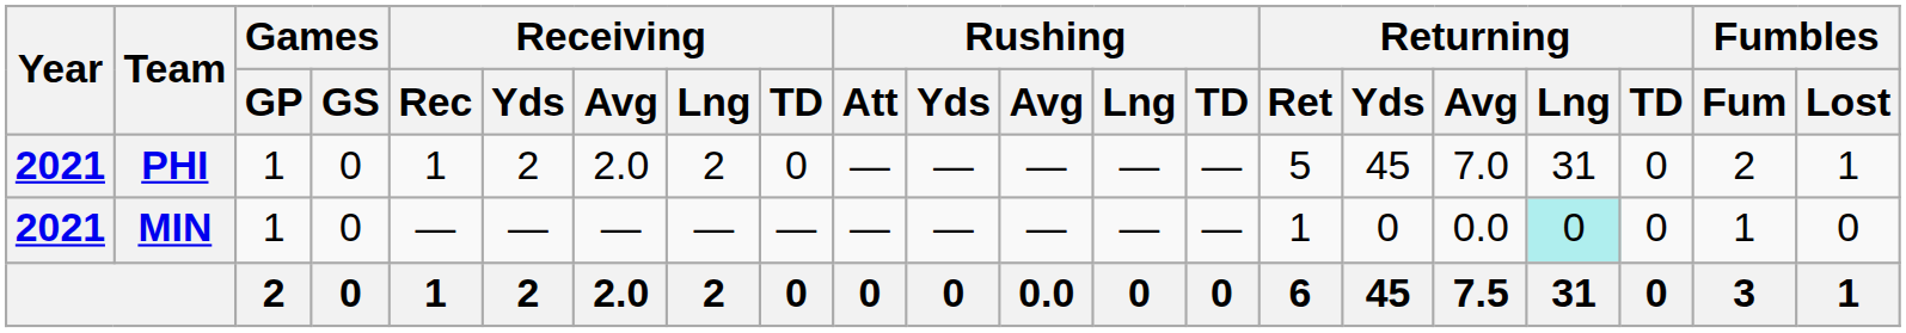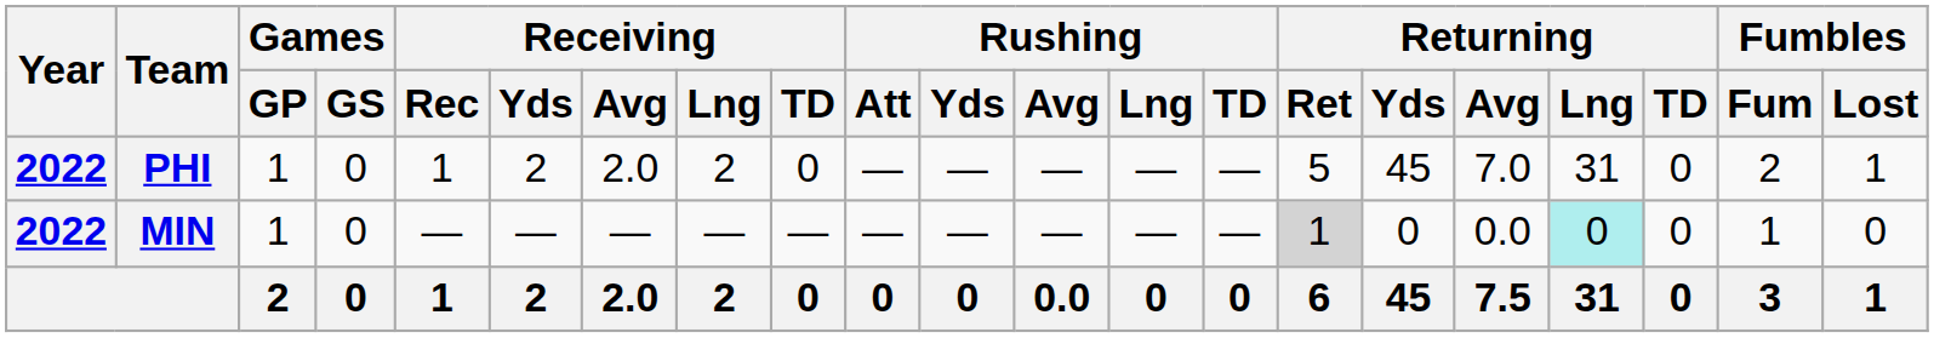 <table class="wikitable" style="text-align:center;">
 <tr>
 <th rowspan="2">Year</th>
 <th rowspan="2">Team</th>
 <th colspan="2">Games</th>
 <th colspan="5">Receiving</th>
 <th colspan="5">Rushing</th>
 <th colspan="5">Returning</th>
 <th colspan="2">Fumbles</th>
 </tr>
 <tr>
 <th>GP</th>
 <th>GS</th>
 <th>Rec</th>
 <th>Yds</th>
 <th>Avg</th>
 <th>Lng</th>
 <th>TD</th>
 <th>Att</th>
 <th>Yds</th>
 <th>Avg</th>
 <th>Lng</th>
 <th>TD</th>
 <th>Ret</th>
 <th>Yds</th>
 <th>Avg</th>
 <th>Lng</th>
 <th>TD</th>
 <th>Fum</th>
 <th>Lost</th>
 </tr>
 <tr>
-<th><a href='#'>2021</a></th>
+<th><a href='#'>2022</a></th>
 <th><a href='#'>PHI</a></th>
 <td>1</td>
 <td>0</td>
 <td>1</td>
 <td>2</td>
 <td>2.0</td>
 <td>2</td>
 <td>0</td>
 <td>—</td>
 <td>—</td>
 <td>—</td>
 <td>—</td>
 <td>—</td>
 <td>5</td>
 <td>45</td>
 <td>7.0</td>
 <td>31</td>
 <td>0</td>
 <td>2</td>
 <td>1</td>
 </tr>
 <tr>
-<th><a href='#'>2021</a></th>
+<th><a href='#'>2022</a></th>
 <th><a href='#'>MIN</a></th>
 <td>1</td>
 <td>0</td>
 <td>—</td>
 <td>—</td>
 <td>—</td>
 <td>—</td>
 <td>—</td>
 <td>—</td>
 <td>—</td>
 <td>—</td>
 <td>—</td>
 <td>—</td>
-<td>1</td>
+<td style="background: lightgrey;">1</td>
 <td>0</td>
 <td>0.0</td>
 <td style="background: paleturquoise;">0</td>
 <td>0</td>
 <td>1</td>
 <td>0</td>
 </tr>
 <tr>
 <th colspan="2"></th>
 <th>2</th>
 <th>0</th>
 <th>1</th>
 <th>2</th>
 <th>2.0</th>
 <th>2</th>
 <th>0</th>
 <th>0</th>
 <th>0</th>
 <th>0.0</th>
 <th>0</th>
 <th>0</th>
 <th>6</th>
 <th>45</th>
 <th>7.5</th>
 <th>31</th>
 <th>0</th>
 <th>3</th>
 <th>1</th>
 </tr>
 </table>
